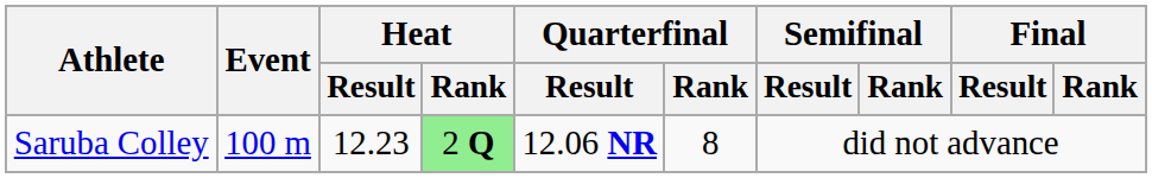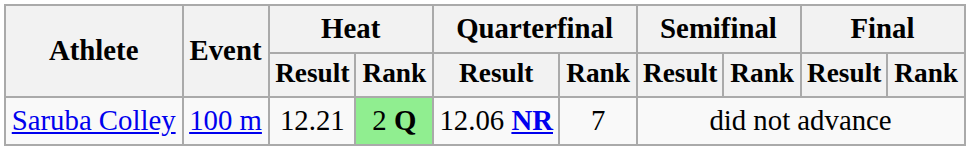 <table class="wikitable" style="font-size:90%">
 <tr>
 <th rowspan="2">Athlete</th>
 <th rowspan="2">Event</th>
 <th colspan="2">Heat</th>
 <th colspan="2">Quarterfinal</th>
 <th colspan="2">Semifinal</th>
 <th colspan="2">Final</th>
 </tr>
 <tr style="font-size:95%">
 <th>Result</th>
 <th>Rank</th>
 <th>Result</th>
 <th>Rank</th>
 <th>Result</th>
 <th>Rank</th>
 <th>Result</th>
 <th>Rank</th>
 </tr>
 <tr align=center>
 <td align=left><a href='#'>Saruba Colley</a></td>
 <td align=left><a href='#'>100 m</a></td>
-<td>12.23</td>
+<td>12.21</td>
 <td style="background: lightgreen;">2 <strong>Q</strong></td>
 <td>12.06 <strong><a href='#'>NR</a></strong></td>
-<td>8</td>
+<td>7</td>
 <td colspan=4>did not advance</td>
 </tr>
 </table>
